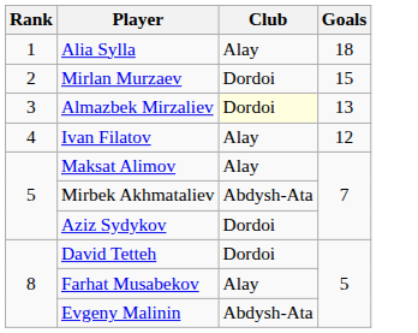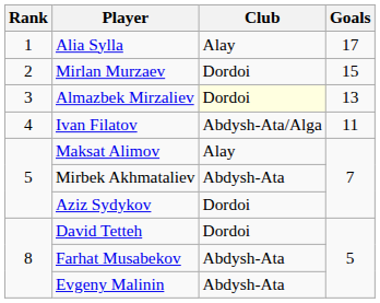 <table class="wikitable" style="text-align:center">
 <tr>
 <th>Rank</th>
 <th>Player</th>
 <th>Club</th>
 <th>Goals</th>
 </tr>
 <tr>
 <td rowspan="1">1</td>
 <td align="left"> <a href='#'>Alia Sylla</a></td>
 <td align="left">Alay</td>
-<td rowspan="1">18</td>
+<td rowspan="1">17</td>
 </tr>
 <tr>
 <td rowspan="1">2</td>
 <td align="left"> <a href='#'>Mirlan Murzaev</a></td>
 <td align="left">Dordoi</td>
 <td rowspan="1">15</td>
 </tr>
 <tr>
 <td rowspan="1">3</td>
 <td align="left"> <a href='#'>Almazbek Mirzaliev</a></td>
 <td align="left" style="background: lightyellow;">Dordoi</td>
 <td rowspan="1">13</td>
 </tr>
 <tr>
 <td rowspan="1">4</td>
 <td align="left"> <a href='#'>Ivan Filatov</a></td>
-<td align="left">Alay</td>
-<td rowspan="1">12</td>
+<td align="left">Abdysh-Ata/Alga</td>
+<td rowspan="1">11</td>
 </tr>
 <tr>
 <td rowspan="3">5</td>
 <td align="left"> <a href='#'>Maksat Alimov</a></td>
 <td align="left">Alay</td>
 <td rowspan="3">7</td>
 </tr>
 <tr>
 <td align="left"> Mirbek Akhmataliev</td>
 <td align="left">Abdysh-Ata</td>
 </tr>
 <tr>
 <td align="left"> <a href='#'>Aziz Sydykov</a></td>
 <td align="left">Dordoi</td>
 </tr>
 <tr>
 <td rowspan="3">8</td>
 <td align="left"> <a href='#'>David Tetteh</a></td>
 <td align="left">Dordoi</td>
 <td rowspan="3">5</td>
 </tr>
 <tr>
 <td align="left"> <a href='#'>Farhat Musabekov</a></td>
-<td align="left">Alay</td>
+<td align="left">Abdysh-Ata</td>
 </tr>
 <tr>
 <td align="left"> <a href='#'>Evgeny Malinin</a></td>
 <td align="left">Abdysh-Ata</td>
 </tr>
 </table>
